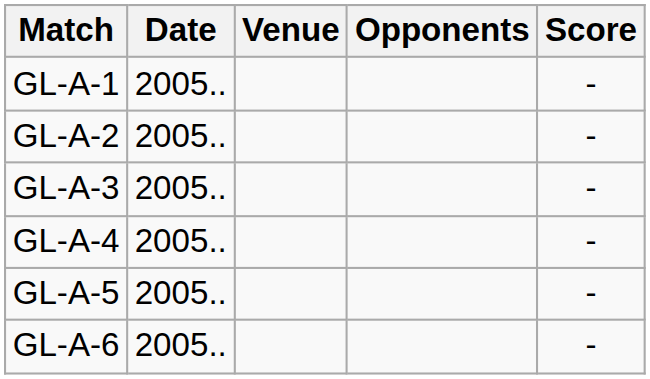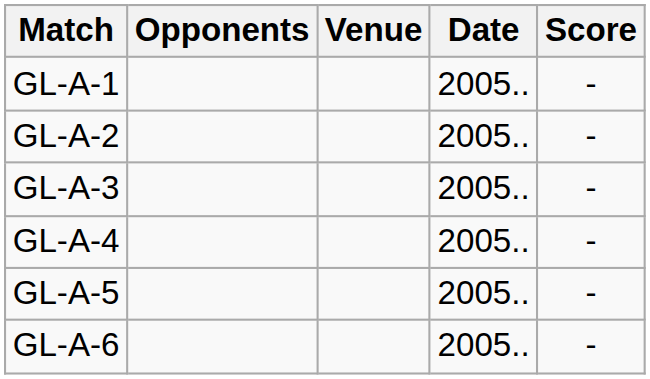 <table class="wikitable" style="text-align:center;">
 <tr>
 <th>Match</th>
+<th>Opponents</th>
+<th>Venue</th>
 <th>Date</th>
-<th>Venue</th>
-<th>Opponents</th>
 <th>Score</th>
 </tr>
 <tr>
 <td>GL-A-1</td>
-<td>2005..</td>
 <td></td>
 <td></td>
+<td>2005..</td>
 <td>-</td>
 </tr>
 <tr>
 <td>GL-A-2</td>
-<td>2005..</td>
 <td></td>
 <td></td>
+<td>2005..</td>
 <td>-</td>
 </tr>
 <tr>
 <td>GL-A-3</td>
-<td>2005..</td>
 <td></td>
 <td></td>
+<td>2005..</td>
 <td>-</td>
 </tr>
 <tr>
 <td>GL-A-4</td>
-<td>2005..</td>
 <td></td>
 <td></td>
+<td>2005..</td>
 <td>-</td>
 </tr>
 <tr>
 <td>GL-A-5</td>
-<td>2005..</td>
 <td></td>
 <td></td>
+<td>2005..</td>
 <td>-</td>
 </tr>
 <tr>
 <td>GL-A-6</td>
-<td>2005..</td>
 <td></td>
 <td></td>
+<td>2005..</td>
 <td>-</td>
 </tr>
 </table>
